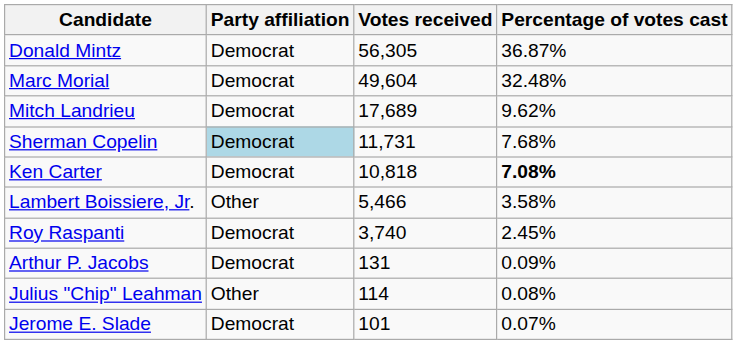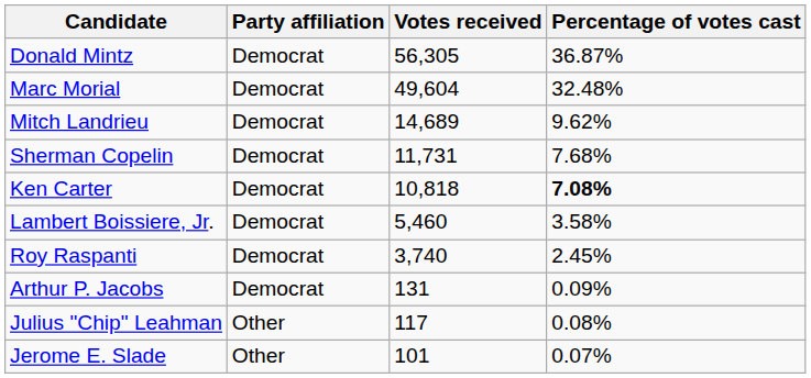 <table class="wikitable">
 <tr>
 <th>Candidate</th>
 <th>Party affiliation</th>
 <th>Votes received</th>
 <th>Percentage of votes cast</th>
 </tr>
 <tr>
 <td><a href='#'>Donald Mintz</a></td>
 <td>Democrat</td>
 <td>56,305</td>
 <td>36.87%</td>
 </tr>
 <tr>
 <td><a href='#'>Marc Morial</a></td>
 <td>Democrat</td>
 <td>49,604</td>
 <td>32.48%</td>
 </tr>
 <tr>
 <td><a href='#'>Mitch Landrieu</a></td>
 <td>Democrat</td>
-<td>17,689</td>
+<td>14,689</td>
 <td>9.62%</td>
 </tr>
 <tr>
 <td><a href='#'>Sherman Copelin</a></td>
-<td style="background: lightblue;">Democrat</td>
+<td>Democrat</td>
 <td>11,731</td>
 <td>7.68%</td>
 </tr>
 <tr>
 <td><a href='#'>Ken Carter</a></td>
 <td>Democrat</td>
 <td>10,818</td>
 <td><strong>7.08%</strong></td>
 </tr>
 <tr>
 <td><a href='#'>Lambert Boissiere, Jr</a>.</td>
-<td>Other</td>
-<td>5,466</td>
+<td>Democrat</td>
+<td>5,460</td>
 <td>3.58%</td>
 </tr>
 <tr>
 <td><a href='#'>Roy Raspanti</a></td>
 <td>Democrat</td>
 <td>3,740</td>
 <td>2.45%</td>
 </tr>
 <tr>
 <td><a href='#'>Arthur P. Jacobs</a></td>
 <td>Democrat</td>
 <td>131</td>
 <td>0.09%</td>
 </tr>
 <tr>
 <td><a href='#'>Julius "Chip" Leahman</a></td>
 <td>Other</td>
-<td>114</td>
+<td>117</td>
 <td>0.08%</td>
 </tr>
 <tr>
 <td><a href='#'>Jerome E. Slade</a></td>
-<td>Democrat</td>
+<td>Other</td>
 <td>101</td>
 <td>0.07%</td>
 </tr>
 </table>
